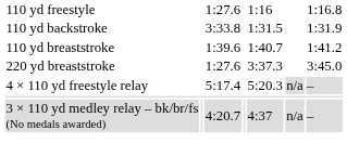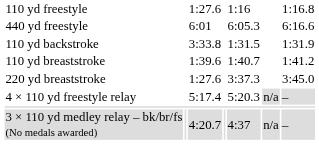 <table>
 <tr>
 <td>110 yd freestyle</td>
 <td></td>
 <td>1:27.6</td>
 <td></td>
 <td>1:16</td>
 <td></td>
 <td>1:16.8</td>
+</tr>
+<tr>
+<td>440 yd freestyle</td>
+<td></td>
+<td>6:01</td>
+<td></td>
+<td>6:05.3</td>
+<td></td>
+<td>6:16.6</td>
 </tr>
 <tr>
 <td>110 yd backstroke</td>
 <td></td>
 <td>3:33.8</td>
 <td></td>
 <td>1:31.5</td>
 <td></td>
 <td>1:31.9</td>
 </tr>
 <tr>
 <td>110 yd breaststroke</td>
 <td></td>
 <td>1:39.6</td>
 <td></td>
 <td>1:40.7</td>
 <td></td>
 <td>1:41.2</td>
 </tr>
 <tr>
 <td>220 yd breaststroke</td>
 <td></td>
 <td>1:27.6</td>
 <td></td>
 <td>3:37.3</td>
 <td></td>
 <td>3:45.0</td>
 </tr>
 <tr>
 <td>4 × 110 yd freestyle relay</td>
 <td></td>
 <td>5:17.4</td>
 <td></td>
 <td>5:20.3</td>
 <td style="background-color:#ddd;">n/a</td>
 <td style="background-color:#ddd;">–</td>
 </tr>
 <tr bgcolor=#ddd>
 <td colspan=7></td>
 </tr>
 <tr bgcolor=#ddd>
 <td>3 × 110 yd medley relay – bk/br/fs<br><small>(No medals awarded)</small></td>
 <td></td>
 <td>4:20.7</td>
 <td></td>
 <td>4:37</td>
 <td>n/a</td>
 <td>–</td>
 </tr>
 </table>
